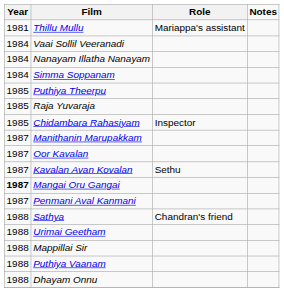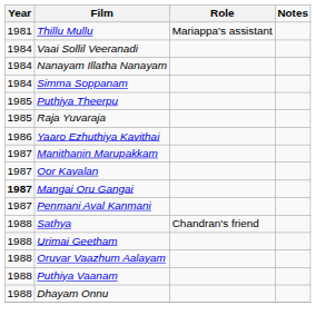 <table class="wikitable sortable">
 <tr>
 <th>Year</th>
 <th>Film</th>
 <th>Role</th>
 <td><strong>Notes</strong></td>
 </tr>
 <tr>
 <td>1981</td>
 <td><a href='#'><em>Thillu Mullu</em></a></td>
 <td>Mariappa's assistant</td>
 <td></td>
 </tr>
 <tr>
 <td>1984</td>
 <td><em>Vaai Sollil Veeranadi</em></td>
 <td></td>
 <td></td>
 </tr>
 <tr>
 <td>1984</td>
 <td><em>Nanayam Illatha Nanayam</em></td>
 <td></td>
 <td></td>
 </tr>
 <tr>
 <td>1984</td>
 <td><a href='#'><em>Simma Soppanam</em></a></td>
 <td></td>
 <td></td>
 </tr>
 <tr>
 <td>1985</td>
 <td><a href='#'><em>Puthiya Theerpu</em></a></td>
 <td></td>
 <td></td>
 </tr>
 <tr>
 <td>1985</td>
 <td><em>Raja Yuvaraja</em></td>
 <td></td>
 <td></td>
 </tr>
 <tr>
-<td>1985</td>
-<td><a href='#'><em>Chidambara Rahasiyam</em></a></td>
-<td>Inspector</td>
+<td>1986</td>
+<td><a href='#'><em>Yaaro Ezhuthiya Kavithai</em></a></td>
+<td></td>
 <td></td>
 </tr>
 <tr>
 <td>1987</td>
 <td><a href='#'><em>Manithanin Marupakkam</em></a></td>
 <td></td>
 <td></td>
 </tr>
 <tr>
 <td>1987</td>
 <td><a href='#'><em>Oor Kavalan</em></a></td>
 <td></td>
-<td></td>
-</tr>
-<tr>
-<td>1987</td>
-<td><a href='#'><em>Kavalan Avan Kovalan</em></a></td>
-<td>Sethu</td>
 <td></td>
 </tr>
 <tr>
 <td><strong>1987</strong></td>
 <td><a href='#'><em>Mangai Oru Gangai</em></a></td>
 <td></td>
 <td></td>
 </tr>
 <tr>
 <td>1987</td>
 <td><a href='#'><em>Penmani Aval Kanmani</em></a></td>
 <td></td>
 <td></td>
 </tr>
 <tr>
 <td>1988</td>
 <td><a href='#'><em>Sathya</em></a></td>
 <td>Chandran's friend</td>
 <td></td>
 </tr>
 <tr>
 <td>1988</td>
 <td><a href='#'><em>Urimai Geetham</em></a></td>
 <td></td>
 <td></td>
 </tr>
 <tr>
 <td>1988</td>
-<td><em>Mappillai Sir</em></td>
+<td><a href='#'><em>Oruvar Vaazhum Aalayam</em></a></td>
 <td></td>
 <td></td>
 </tr>
 <tr>
 <td>1988</td>
 <td><a href='#'><em>Puthiya Vaanam</em></a></td>
 <td></td>
 <td></td>
 </tr>
 <tr>
 <td>1988</td>
 <td><em>Dhayam Onnu</em></td>
 <td></td>
 <td></td>
 </tr>
 <tr>
 </tr>
 </table>
